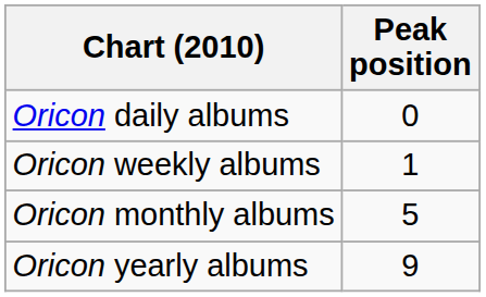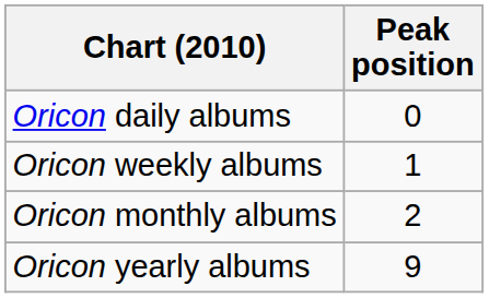 <table class="wikitable">
 <tr>
 <th>Chart (2010)</th>
 <th>Peak<br>position</th>
 </tr>
 <tr>
 <td><em><a href='#'>Oricon</a></em> daily albums</td>
 <td align="center">0</td>
 </tr>
 <tr>
 <td><em>Oricon</em> weekly albums</td>
 <td align="center">1</td>
 </tr>
 <tr>
 <td><em>Oricon</em> monthly albums</td>
-<td align="center">5</td>
+<td align="center">2</td>
 </tr>
 <tr>
 <td><em>Oricon</em> yearly albums</td>
 <td align="center">9</td>
 </tr>
 </table>
